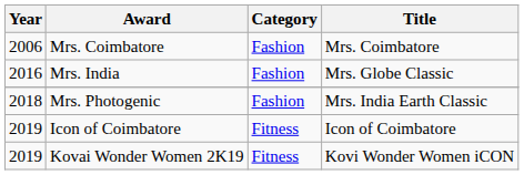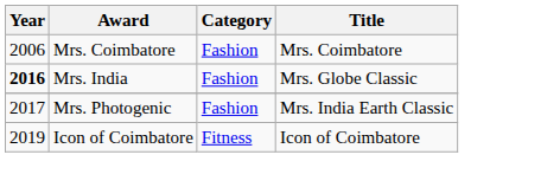 <table class="wikitable mw-collapsible" style="font-size: 95%;">
 <tr>
 <th scope="col">Year</th>
 <th scope="col">Award</th>
 <th scope="col">Category</th>
 <th scope="col">Title</th>
 </tr>
 <tr>
 <td>2006</td>
 <td>Mrs. Coimbatore</td>
 <td><a href='#'>Fashion</a></td>
 <td>Mrs. Coimbatore</td>
 </tr>
 <tr>
-<td>2016</td>
+<td><strong>2016</strong></td>
 <td>Mrs. India</td>
 <td><a href='#'>Fashion</a></td>
 <td>Mrs. Globe Classic</td>
 </tr>
 <tr>
 </tr>
 <tr>
-<td>2018</td>
+<td>2017</td>
 <td>Mrs. Photogenic</td>
 <td><a href='#'>Fashion</a></td>
 <td>Mrs. India Earth Classic</td>
 </tr>
 <tr>
 <td>2019</td>
 <td>Icon of Coimbatore</td>
 <td><a href='#'>Fitness</a></td>
 <td>Icon of Coimbatore</td>
 </tr>
-<tr>
-<td>2019</td>
-<td>Kovai Wonder Women 2K19</td>
-<td><a href='#'>Fitness</a></td>
-<td>Kovi Wonder Women iCON</td>
-</tr>
 </table>
